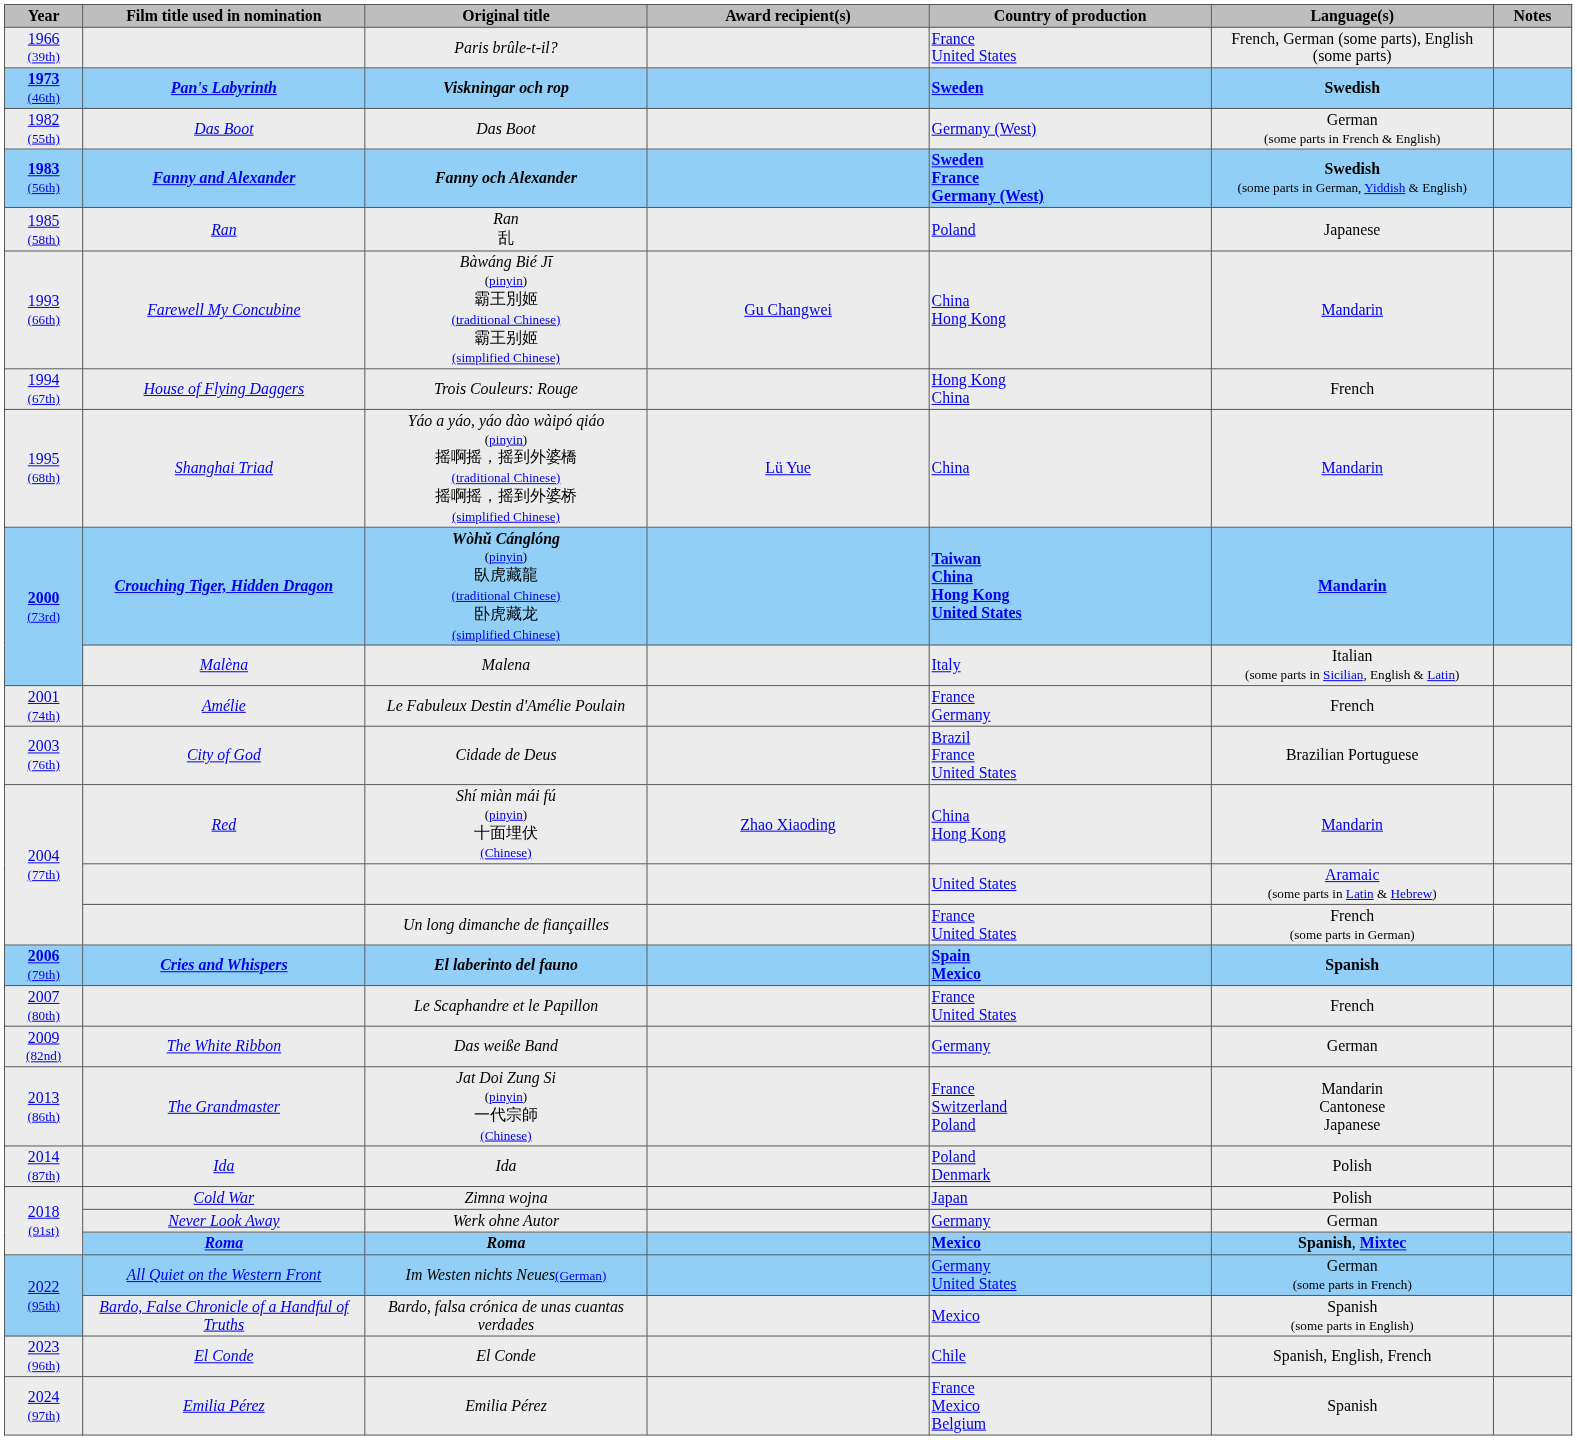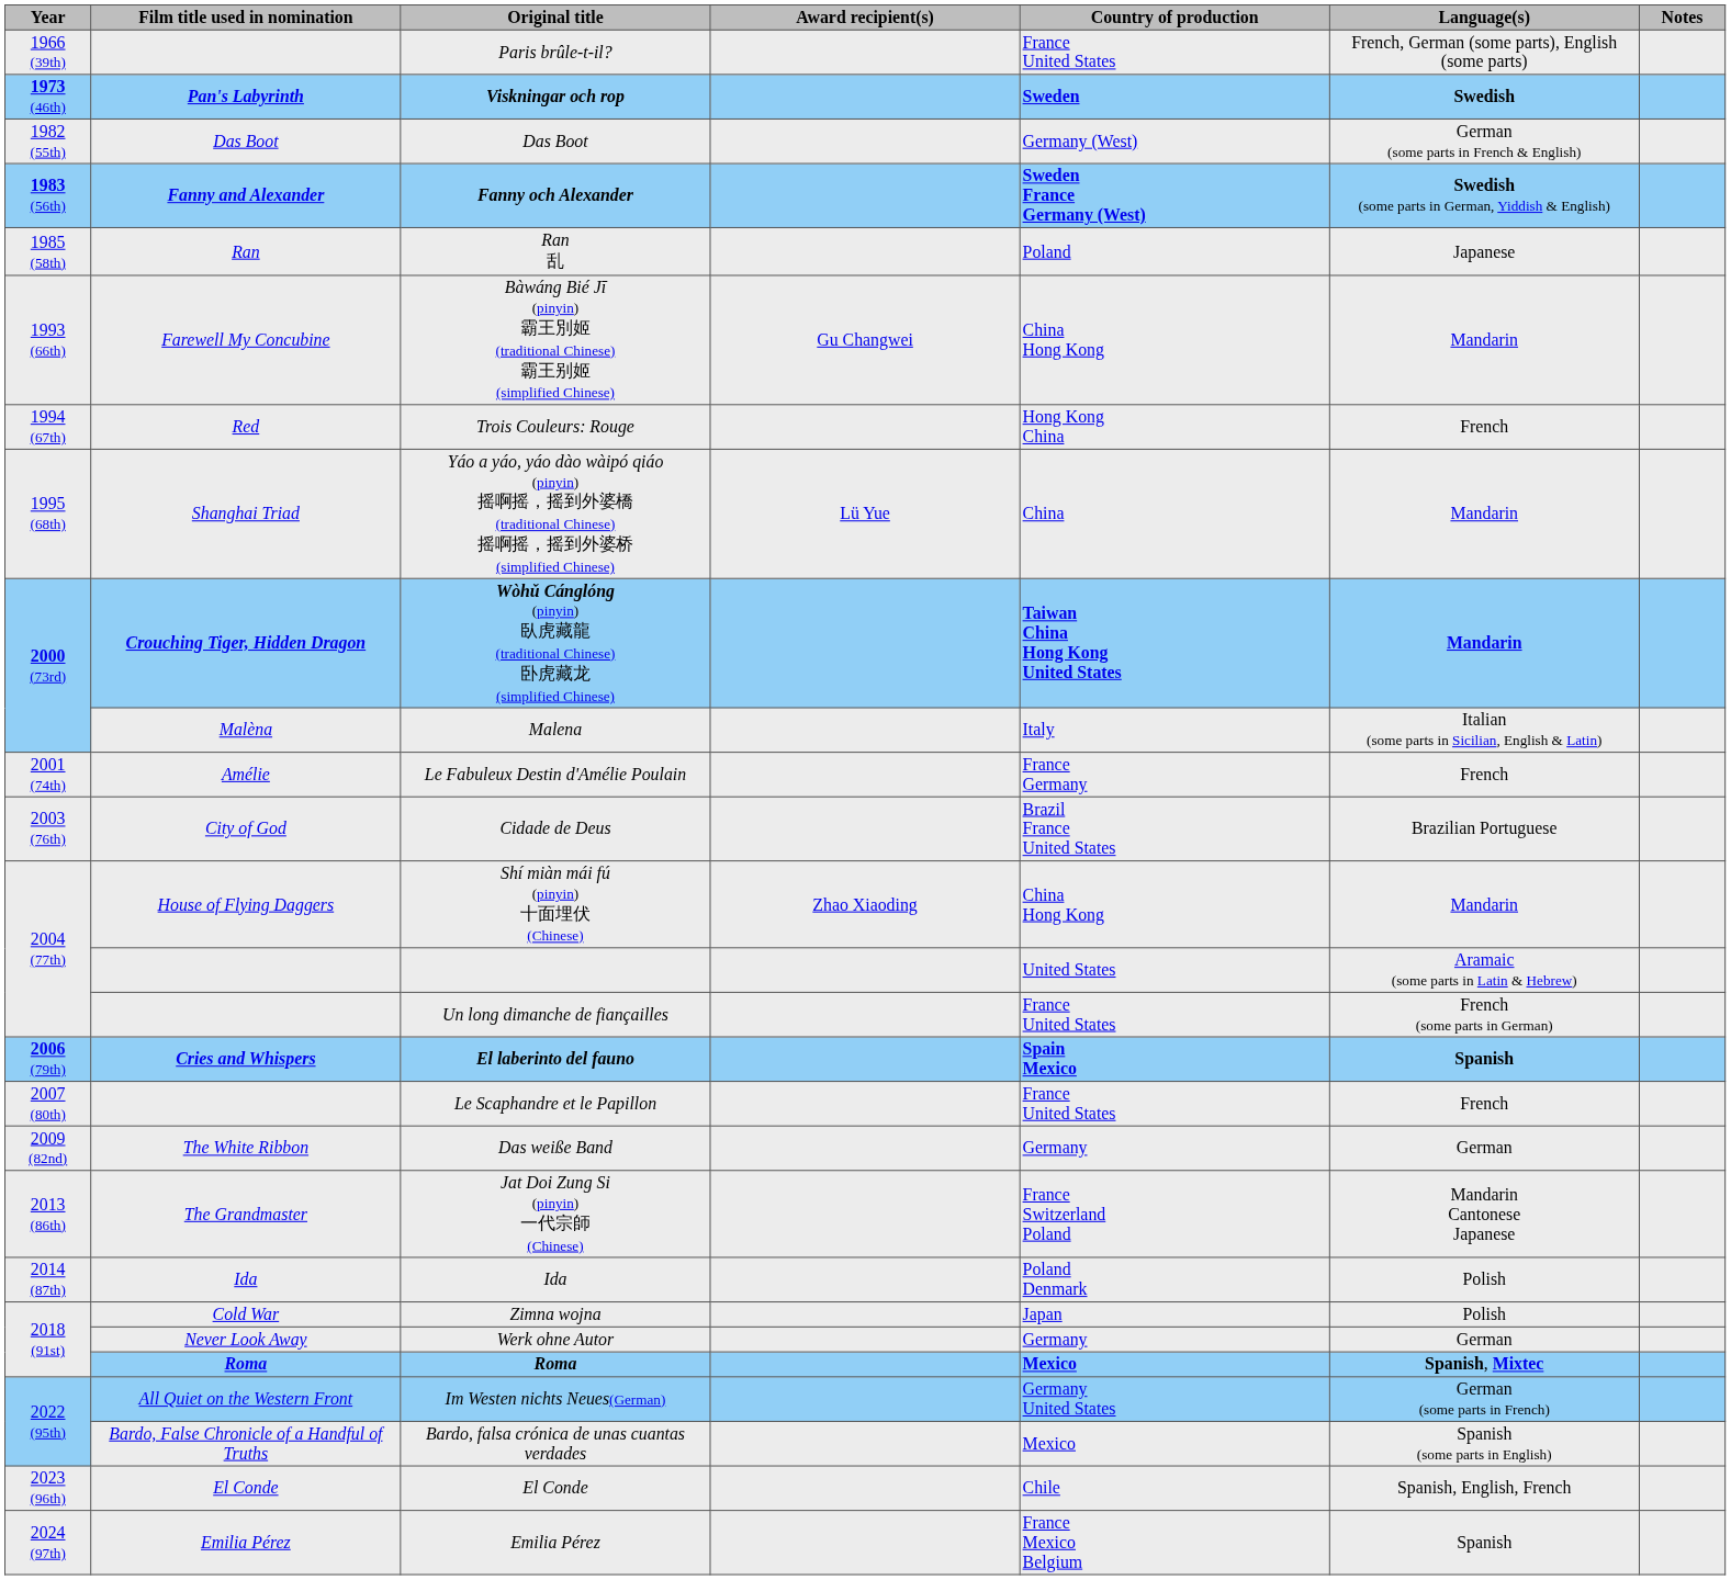 <table cellpadding=2 cellspacing=0 border=1 style="border-collapse:collapse; border: 1px #555 solid; text-align:center" class="sortable">
 <tr bgcolor="#bebebe">
 <th width="5%">Year</th>
 <th width="18%">Film title used in nomination</th>
 <th width="18%">Original title</th>
 <th width="18%">Award recipient(s)</th>
 <th width="18%">Country of production</th>
 <th width="18%">Language(s)</th>
 <th width="5%" class="unsortable">Notes</th>
 </tr>
 <tr bgcolor="#ececec">
 <td><a href='#'>1966</a><br><small><a href='#'>(39th)</a></small></td>
 <td><em></em></td>
 <td><em>Paris brûle-t-il?</em></td>
 <td></td>
 <td align="left"> <a href='#'>France</a><br> <a href='#'>United States</a></td>
 <td>French, German (some parts), English (some parts)</td>
 <td></td>
 </tr>
 <tr bgcolor="#91CFF6">
 <td><strong><a href='#'>1973</a></strong><br><small><a href='#'>(46th)</a></small></td>
 <td><strong><em><a href='#'>Pan's Labyrinth</a></em></strong></td>
 <td><strong><em>Viskningar och rop</em></strong></td>
 <td><strong></strong><br></td>
 <td align="left"> <strong><a href='#'>Sweden</a></strong></td>
 <td><strong>Swedish</strong></td>
 <td></td>
 </tr>
 <tr bgcolor="#ececec">
 <td><a href='#'>1982</a><br><small><a href='#'>(55th)</a></small></td>
 <td><em><a href='#'>Das Boot</a></em></td>
 <td><em>Das Boot</em></td>
 <td></td>
 <td align="left"> <a href='#'>Germany (West)</a></td>
 <td>German<br><small>(some parts in French & English)</small></td>
 <td></td>
 </tr>
 <tr bgcolor="#91CFF6">
 <td><strong><a href='#'>1983</a></strong><br><small><a href='#'>(56th)</a></small></td>
 <td><strong><em><a href='#'>Fanny and Alexander</a></em></strong></td>
 <td><strong><em>Fanny och Alexander</em></strong></td>
 <td><strong></strong><br></td>
 <td align="left"> <strong><a href='#'>Sweden</a></strong><br> <strong><a href='#'>France</a></strong><br> <strong><a href='#'>Germany (West)</a></strong></td>
 <td><strong>Swedish</strong><br><small>(some parts in German, <a href='#'>Yiddish</a> & English)</small></td>
 <td></td>
 </tr>
 <tr bgcolor="#ececec">
 <td><a href='#'>1985</a><br><small><a href='#'>(58th)</a></small></td>
 <td><em><a href='#'>Ran</a></em></td>
 <td><em>Ran</em><br>乱</td>
 <td><br><br></td>
 <td align="left"> <a href='#'>Poland</a></td>
 <td>Japanese</td>
 <td></td>
 </tr>
 <tr bgcolor="#ececec">
 <td><a href='#'>1993</a><br><small><a href='#'>(66th)</a></small></td>
 <td><em><a href='#'>Farewell My Concubine</a></em></td>
 <td><em>Bàwáng Bié Jī</em><br><small>(<a href='#'>pinyin</a>)</small><br>霸王別姬<br><small><a href='#'>(traditional Chinese)</a></small><br>霸王别姬<br><small><a href='#'>(simplified Chinese)</a></small></td>
 <td><a href='#'>Gu Changwei</a></td>
 <td align="left"> <a href='#'>China</a><br> <a href='#'>Hong Kong</a></td>
 <td><a href='#'>Mandarin</a></td>
 <td></td>
 </tr>
 <tr bgcolor="#ececec">
 <td><a href='#'>1994</a><br><small><a href='#'>(67th)</a></small></td>
-<td><em><a href='#'>House of Flying Daggers</a></em></td>
+<td><em><a href='#'>Red</a></em></td>
 <td><em>Trois Couleurs: Rouge</em></td>
 <td></td>
 <td align="left"> <a href='#'>Hong Kong</a><br> <a href='#'>China</a></td>
 <td>French</td>
 <td></td>
 </tr>
 <tr bgcolor="#ececec">
 <td><a href='#'>1995</a><br><small><a href='#'>(68th)</a></small></td>
 <td><em><a href='#'>Shanghai Triad</a></em></td>
 <td><em>Yáo a yáo, yáo dào wàipó qiáo</em><br><small>(<a href='#'>pinyin</a>)</small><br>摇啊摇，摇到外婆橋<br><small><a href='#'>(traditional Chinese)</a></small><br>摇啊摇，摇到外婆桥<br><small><a href='#'>(simplified Chinese)</a></small></td>
 <td><a href='#'>Lü Yue</a></td>
 <td align="left"> <a href='#'>China</a></td>
 <td><a href='#'>Mandarin</a></td>
 <td></td>
 </tr>
 <tr bgcolor="#91CFF6">
 <td rowspan=2><strong><a href='#'>2000</a></strong><br><small><a href='#'>(73rd)</a></small></td>
 <td><strong><em><a href='#'>Crouching Tiger, Hidden Dragon</a></em></strong></td>
 <td><strong><em>Wòhǔ Cánglóng</em></strong><br><small>(<a href='#'>pinyin</a>)</small><br>臥虎藏龍<br><small><a href='#'>(traditional Chinese)</a></small><br>卧虎藏龙<br><small><a href='#'>(simplified Chinese)</a></small></td>
 <td><strong></strong><br></td>
 <td align="left"> <strong><a href='#'>Taiwan</a></strong><br> <strong><a href='#'>China</a></strong><br> <strong><a href='#'>Hong Kong</a></strong><br> <strong><a href='#'>United States</a></strong></td>
 <td><strong><a href='#'>Mandarin</a></strong></td>
 <td></td>
 </tr>
 <tr bgcolor="#ececec">
 <td><em><a href='#'>Malèna</a></em></td>
 <td><em>Malena</em></td>
 <td></td>
 <td align="left"> <a href='#'>Italy</a></td>
 <td>Italian<br><small>(some parts in <a href='#'>Sicilian</a>, English & <a href='#'>Latin</a>)</small></td>
 <td></td>
 </tr>
 <tr bgcolor="#ececec">
 <td><a href='#'>2001</a><br><small><a href='#'>(74th)</a></small></td>
 <td><em><a href='#'>Amélie</a></em></td>
 <td><em>Le Fabuleux Destin d'Amélie Poulain</em></td>
 <td></td>
 <td align="left"> <a href='#'>France</a><br> <a href='#'>Germany</a></td>
 <td>French</td>
 <td></td>
 </tr>
 <tr bgcolor="#ececec">
 <td><a href='#'>2003</a><br><small><a href='#'>(76th)</a></small></td>
 <td><em><a href='#'>City of God</a></em></td>
 <td><em>Cidade de Deus</em></td>
 <td></td>
 <td align="left"> <a href='#'>Brazil</a><br> <a href='#'>France</a><br> <a href='#'>United States</a></td>
 <td>Brazilian Portuguese</td>
 <td></td>
 </tr>
 <tr bgcolor="#ececec">
 <td rowspan=3><a href='#'>2004</a><br><small><a href='#'>(77th)</a></small></td>
-<td><em><a href='#'>Red</a></em></td>
+<td><em><a href='#'>House of Flying Daggers</a></em></td>
 <td><em>Shí miàn mái fú</em><br><small>(<a href='#'>pinyin</a>)</small><br>十面埋伏<br><small><a href='#'>(Chinese)</a></small></td>
 <td><a href='#'>Zhao Xiaoding</a></td>
 <td align="left"> <a href='#'>China</a><br> <a href='#'>Hong Kong</a></td>
 <td><a href='#'>Mandarin</a></td>
 <td></td>
 </tr>
 <tr bgcolor="#ececec">
 <td><em></em></td>
 <td><em></em></td>
 <td></td>
 <td align="left"> <a href='#'>United States</a></td>
 <td><a href='#'>Aramaic</a><br><small>(some parts in <a href='#'>Latin</a> & <a href='#'>Hebrew</a>)</small></td>
 <td></td>
 </tr>
 <tr bgcolor="#ececec">
 <td><em></em></td>
 <td><em>Un long dimanche de fiançailles</em></td>
 <td></td>
 <td align="left"> <a href='#'>France</a><br> <a href='#'>United States</a></td>
 <td>French<br><small>(some parts in German)</small></td>
 <td></td>
 </tr>
 <tr bgcolor="#91CFF6">
 <td><strong><a href='#'>2006</a></strong><br><small><a href='#'>(79th)</a></small></td>
 <td><strong><em><a href='#'>Cries and Whispers</a></em></strong></td>
 <td><strong><em>El laberinto del fauno</em></strong></td>
 <td><strong></strong></td>
 <td align="left"> <strong><a href='#'>Spain</a></strong><br> <strong><a href='#'>Mexico</a></strong></td>
 <td><strong>Spanish</strong></td>
 <td></td>
 </tr>
 <tr bgcolor="#ececec">
 <td><a href='#'>2007</a><br><small><a href='#'>(80th)</a></small></td>
 <td><em></em></td>
 <td><em>Le Scaphandre et le Papillon</em></td>
 <td></td>
 <td align="left"> <a href='#'>France</a><br> <a href='#'>United States</a></td>
 <td>French</td>
 <td></td>
 </tr>
 <tr bgcolor="#ececec">
 <td><a href='#'>2009</a><br><small><a href='#'>(82nd)</a></small></td>
 <td><em><a href='#'>The White Ribbon</a></em></td>
 <td><em>Das weiße Band</em></td>
 <td></td>
 <td align="left"> <a href='#'>Germany</a></td>
 <td>German</td>
 <td></td>
 </tr>
 <tr bgcolor="#ececec">
 <td><a href='#'>2013</a><br><small><a href='#'>(86th)</a></small></td>
 <td><em><a href='#'>The Grandmaster</a></em></td>
 <td><em>Jat Doi Zung Si</em><br><small>(<a href='#'>pinyin</a>)</small><br>一代宗師<br><small><a href='#'>(Chinese)</a></small></td>
 <td></td>
 <td align="left"> <a href='#'>France</a><br> <a href='#'>Switzerland</a><br> <a href='#'>Poland</a></td>
 <td>Mandarin<br>Cantonese<br>Japanese</td>
 <td></td>
 </tr>
 <tr bgcolor="#ececec">
 <td><a href='#'>2014</a><br><small><a href='#'>(87th)</a></small></td>
 <td><em><a href='#'>Ida</a></em></td>
 <td><em>Ida</em></td>
 <td><br></td>
 <td align="left"> <a href='#'>Poland</a><br> <a href='#'>Denmark</a></td>
 <td>Polish</td>
 <td></td>
 </tr>
 <tr bgcolor="#ececec">
 <td rowspan=3><a href='#'>2018</a><br><small><a href='#'>(91st)</a></small></td>
 <td><em><a href='#'>Cold War</a></em></td>
 <td><em>Zimna wojna</em></td>
 <td></td>
 <td align="left"> <a href='#'>Japan</a></td>
 <td>Polish</td>
 <td></td>
 </tr>
 <tr bgcolor="#ececec">
 <td><em><a href='#'>Never Look Away</a></em></td>
 <td><em>Werk ohne Autor</em></td>
 <td></td>
 <td align="left"> <a href='#'>Germany</a></td>
 <td>German</td>
 <td></td>
 </tr>
 <tr bgcolor="#91CFF6">
 <td><strong><em><a href='#'>Roma</a></em></strong></td>
 <td><strong><em>Roma</em></strong></td>
 <td><strong></strong></td>
 <td align="left"> <strong><a href='#'>Mexico</a></strong></td>
 <td><strong>Spanish</strong>, <strong><a href='#'>Mixtec</a></strong></td>
 <td></td>
 </tr>
 <tr bgcolor="#91CFF6">
 <td rowspan=2><a href='#'>2022</a><br><small><a href='#'>(95th)</a></small></td>
 <td><em><a href='#'>All Quiet on the Western Front</a></em></td>
 <td><em>Im Westen nichts Neues</em><small><a href='#'>(German)</a></small></td>
 <td><br></td>
 <td align="left"> <a href='#'>Germany</a><br> <a href='#'>United States</a></td>
 <td>German <br><small>(some parts in French)</small></td>
 <td></td>
 </tr>
 <tr bgcolor="#ececec">
 <td><em><a href='#'>Bardo, False Chronicle of a Handful of Truths</a></em></td>
 <td><em>Bardo, falsa crónica de unas cuantas verdades</em></td>
 <td></td>
 <td align="left"> <a href='#'>Mexico</a></td>
 <td>Spanish<br><small>(some parts in English)</small></td>
 <td></td>
 </tr>
 <tr bgcolor="#ececec">
 <td><a href='#'>2023</a><br><small><a href='#'>(96th)</a></small></td>
 <td><em><a href='#'>El Conde</a></em></td>
 <td><em>El Conde</em></td>
 <td></td>
 <td align="left"> <a href='#'>Chile</a></td>
 <td>Spanish, English, French</td>
 <td></td>
 </tr>
 <tr bgcolor="#ececec">
 <td><a href='#'>2024</a><br><small><a href='#'>(97th)</a></small></td>
 <td><em><a href='#'>Emilia Pérez</a></em></td>
 <td><em>Emilia Pérez</em></td>
 <td></td>
 <td align="left"> <a href='#'>France</a> <br>  <a href='#'>Mexico</a> <br>  <a href='#'>Belgium</a></td>
 <td>Spanish</td>
 <td></td>
 </tr>
 </table>
